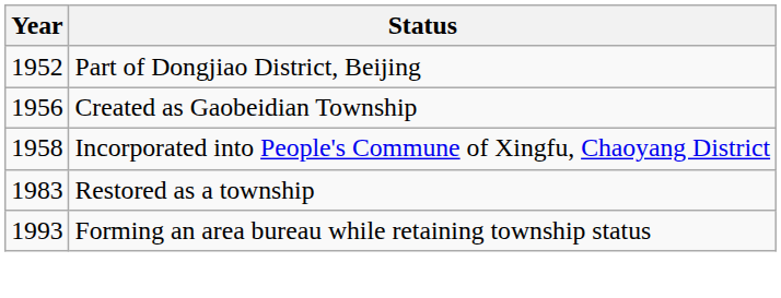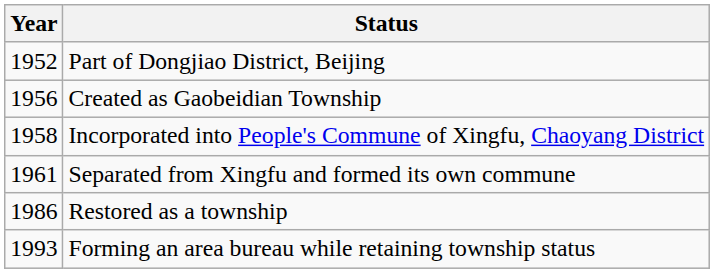 <table class="wikitable">
 <tr>
 <th>Year</th>
 <th>Status</th>
 </tr>
 <tr>
 <td>1952</td>
 <td>Part of Dongjiao District, Beijing</td>
 </tr>
 <tr>
 <td>1956</td>
 <td>Created as Gaobeidian Township</td>
 </tr>
 <tr>
 <td>1958</td>
 <td>Incorporated into <a href='#'>People's Commune</a> of Xingfu, <a href='#'>Chaoyang District</a></td>
 </tr>
 <tr>
-<td>1983</td>
+<td>1961</td>
+<td>Separated from Xingfu and formed its own commune</td>
+</tr>
+<tr>
+<td>1986</td>
 <td>Restored as a township</td>
 </tr>
 <tr>
 <td>1993</td>
 <td>Forming an area bureau while retaining township status</td>
 </tr>
 </table>
